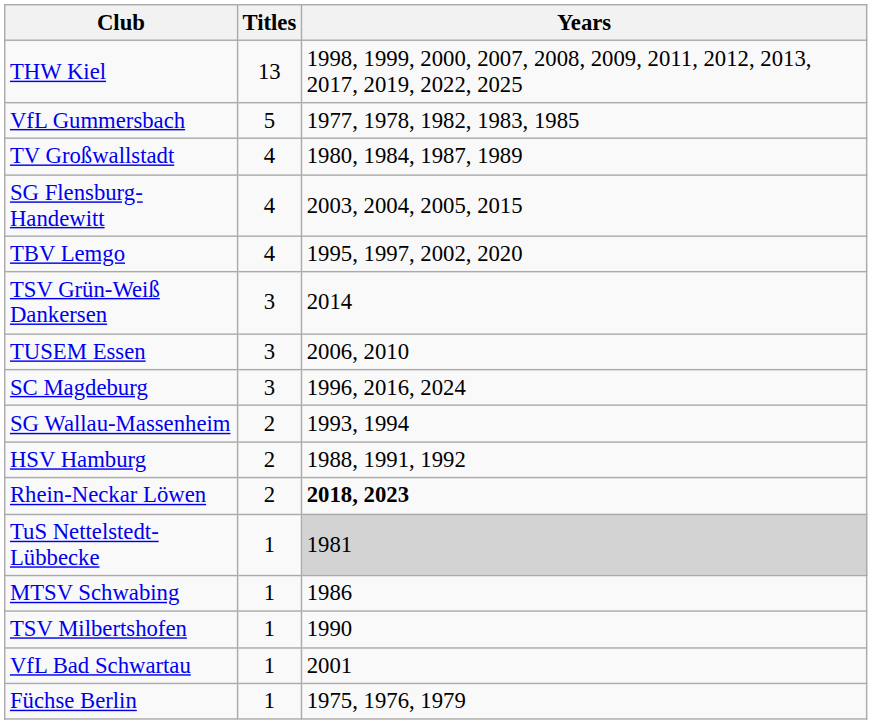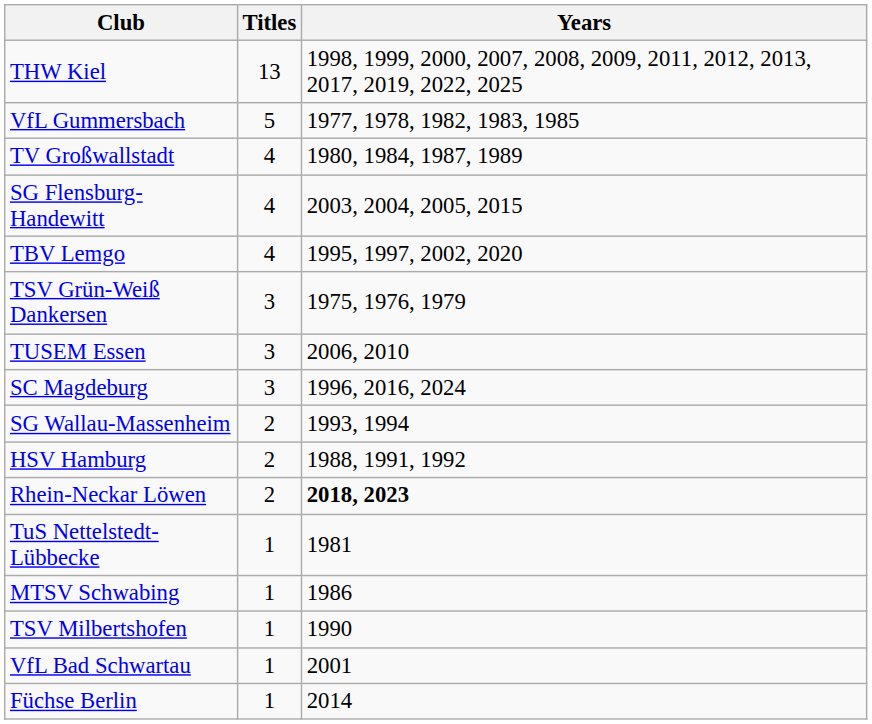 <table class="wikitable">
 <tr>
 <th>Club</th>
 <th>Titles</th>
 <th>Years</th>
 </tr>
 <tr>
 <td><a href='#'>THW Kiel</a></td>
 <td align="center">13</td>
 <td>1998, 1999, 2000, 2007, 2008, 2009, 2011, 2012, 2013, 2017, 2019, 2022, 2025</td>
 </tr>
 <tr>
 <td><a href='#'>VfL Gummersbach</a></td>
 <td align="center">5</td>
 <td>1977, 1978, 1982, 1983, 1985</td>
 </tr>
 <tr>
 <td><a href='#'>TV Großwallstadt</a></td>
 <td align="center">4</td>
 <td>1980, 1984, 1987, 1989</td>
 </tr>
 <tr>
 <td><a href='#'>SG Flensburg-Handewitt</a></td>
 <td align="center">4</td>
 <td>2003, 2004, 2005, 2015</td>
 </tr>
 <tr>
 <td><a href='#'>TBV Lemgo</a></td>
 <td align="center">4</td>
 <td>1995, 1997, 2002, 2020</td>
 </tr>
 <tr>
 <td><a href='#'>TSV Grün-Weiß Dankersen</a></td>
 <td align="center">3</td>
-<td>2014</td>
+<td>1975, 1976, 1979</td>
 </tr>
 <tr>
 <td><a href='#'>TUSEM Essen</a></td>
 <td align="center">3</td>
 <td>2006, 2010</td>
 </tr>
 <tr>
 <td><a href='#'>SC Magdeburg</a></td>
 <td align="center">3</td>
 <td>1996, 2016, 2024</td>
 </tr>
 <tr>
 <td><a href='#'>SG Wallau-Massenheim</a></td>
 <td align="center">2</td>
 <td>1993, 1994</td>
 </tr>
 <tr>
 <td><a href='#'>HSV Hamburg</a></td>
 <td align="center">2</td>
 <td>1988, 1991, 1992</td>
 </tr>
 <tr>
 <td><a href='#'>Rhein-Neckar Löwen</a></td>
 <td align="center">2</td>
 <td><strong>2018, 2023</strong></td>
 </tr>
 <tr>
 <td><a href='#'>TuS Nettelstedt-Lübbecke</a></td>
 <td align="center">1</td>
-<td style="background: lightgrey;">1981</td>
+<td>1981</td>
 </tr>
 <tr>
 <td><a href='#'>MTSV Schwabing</a></td>
 <td align="center">1</td>
 <td>1986</td>
 </tr>
 <tr>
 <td><a href='#'>TSV Milbertshofen</a></td>
 <td align="center">1</td>
 <td>1990</td>
 </tr>
 <tr>
 <td><a href='#'>VfL Bad Schwartau</a></td>
 <td align="center">1</td>
 <td>2001</td>
 </tr>
 <tr>
 <td><a href='#'>Füchse Berlin</a></td>
 <td align="center">1</td>
-<td>1975, 1976, 1979</td>
+<td>2014</td>
 </tr>
 </table>
